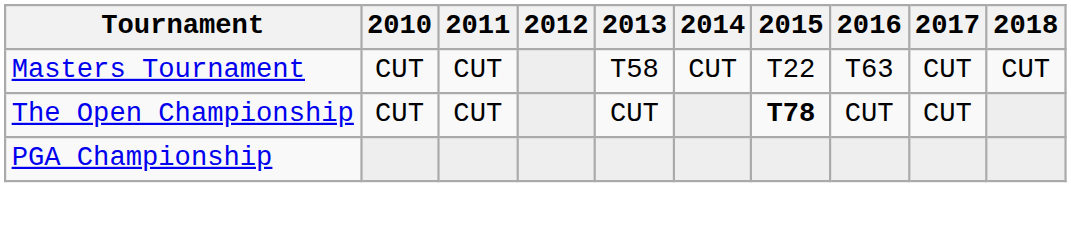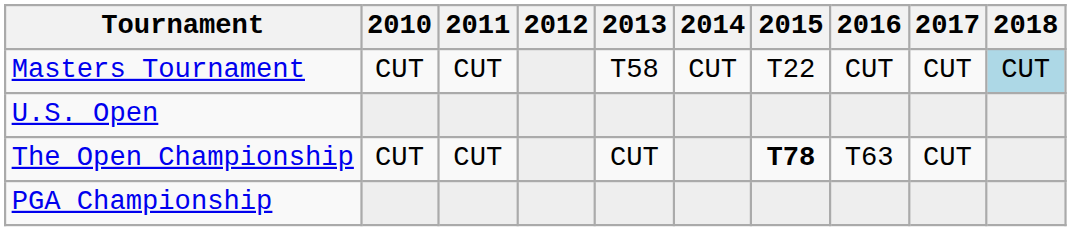 <table class="wikitable" style="font-size:95%;text-align:center;">
 <tr>
 <th>Tournament</th>
 <th>2010</th>
 <th>2011</th>
 <th>2012</th>
 <th>2013</th>
 <th>2014</th>
 <th>2015</th>
 <th>2016</th>
 <th>2017</th>
 <th>2018</th>
 </tr>
 <tr>
 <td align=left><a href='#'>Masters Tournament</a></td>
 <td>CUT</td>
 <td>CUT</td>
 <td style="background:#eeeeee;"></td>
 <td>T58</td>
 <td>CUT</td>
 <td>T22</td>
-<td>T63</td>
 <td>CUT</td>
 <td>CUT</td>
+<td style="background: lightblue;">CUT</td>
+</tr>
+<tr>
+<td align=left><a href='#'>U.S. Open</a></td>
+<td style="background:#eeeeee;"></td>
+<td style="background:#eeeeee;"></td>
+<td style="background:#eeeeee;"></td>
+<td style="background:#eeeeee;"></td>
+<td style="background:#eeeeee;"></td>
+<td style="background:#eeeeee;"></td>
+<td style="background:#eeeeee;"></td>
+<td style="background:#eeeeee;"></td>
+<td style="background:#eeeeee;"></td>
 </tr>
 <tr>
 <td align=left><a href='#'>The Open Championship</a></td>
 <td>CUT</td>
 <td>CUT</td>
 <td style="background:#eeeeee;"></td>
 <td>CUT</td>
 <td style="background:#eeeeee;"></td>
 <td><strong>T78</strong></td>
-<td>CUT</td>
+<td>T63</td>
 <td>CUT</td>
 <td style="background:#eeeeee;"></td>
 </tr>
 <tr>
 <td align=left><a href='#'>PGA Championship</a></td>
 <td style="background:#eeeeee;"></td>
 <td style="background:#eeeeee;"></td>
 <td style="background:#eeeeee;"></td>
 <td style="background:#eeeeee;"></td>
 <td style="background:#eeeeee;"></td>
 <td style="background:#eeeeee;"></td>
 <td style="background:#eeeeee;"></td>
 <td style="background:#eeeeee;"></td>
 <td style="background:#eeeeee;"></td>
 </tr>
 </table>
